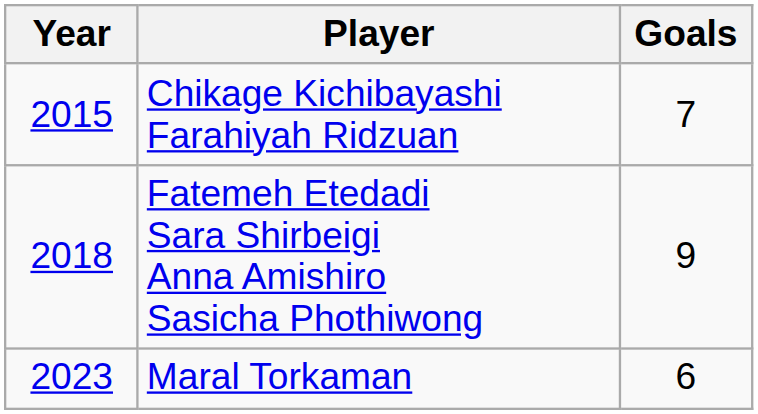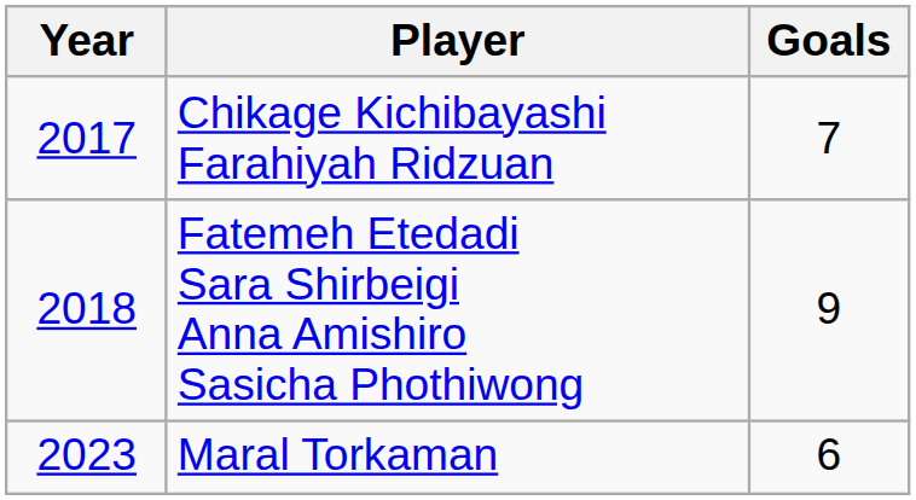 <table class="wikitable" style="text-align:center;">
 <tr>
 <th style="width:50px;">Year</th>
 <th style="width:200px;">Player</th>
 <th style="width:50px;">Goals</th>
 </tr>
 <tr>
-<td><a href='#'>2015</a></td>
+<td><a href='#'>2017</a></td>
 <td style="text-align:left;"> <a href='#'>Chikage Kichibayashi</a><br> <a href='#'>Farahiyah Ridzuan</a></td>
 <td>7</td>
 </tr>
 <tr>
 <td><a href='#'>2018</a></td>
 <td style="text-align:left;"> <a href='#'>Fatemeh Etedadi</a><br> <a href='#'>Sara Shirbeigi</a><br> <a href='#'>Anna Amishiro</a><br> <a href='#'>Sasicha Phothiwong</a></td>
 <td>9</td>
 </tr>
 <tr>
 <td><a href='#'>2023</a></td>
 <td style="text-align:left;"> <a href='#'>Maral Torkaman</a></td>
 <td>6</td>
 </tr>
 </table>
